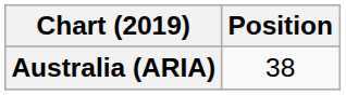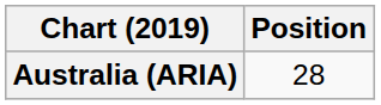 <table class="wikitable plainrowheaders" style="text-align:center">
 <tr>
 <th scope="col">Chart (2019)</th>
 <th scope="col">Position</th>
 </tr>
 <tr>
 <th scope="row">Australia (ARIA)</th>
-<td>38</td>
+<td>28</td>
 </tr>
 </table>
